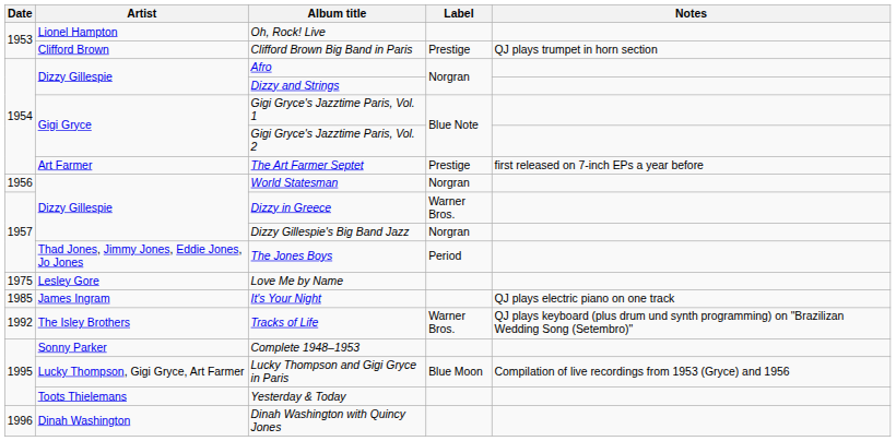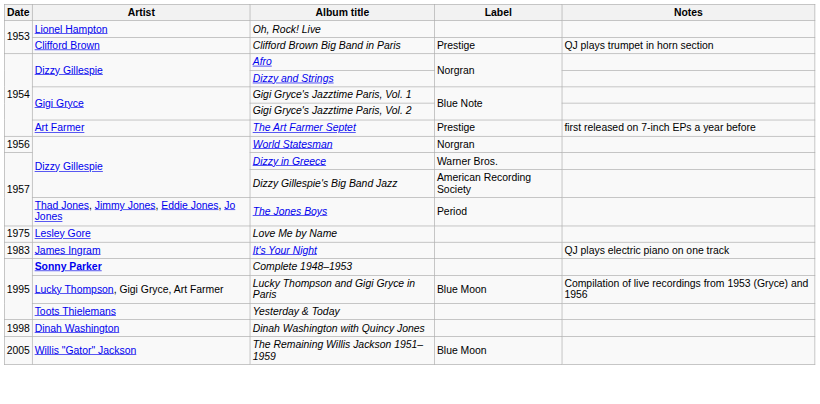 <table class="wikitable sortable" border="1">
 <tr>
 <th scope="col">Date</th>
 <th scope="col">Artist</th>
 <th scope="col">Album title</th>
 <th scope="col">Label</th>
 <th scope="col" class="unsortable">Notes</th>
 </tr>
 <tr>
 <td rowspan="2">1953</td>
 <td><a href='#'>Lionel Hampton</a></td>
 <td><em>Oh, Rock! Live</em></td>
 <td></td>
 <td></td>
 </tr>
 <tr>
 <td><a href='#'>Clifford Brown</a></td>
 <td><em>Clifford Brown Big Band in Paris</em></td>
 <td>Prestige</td>
 <td>QJ plays trumpet in horn section</td>
 </tr>
 <tr>
 <td rowspan="5">1954</td>
 <td rowspan="2"><a href='#'>Dizzy Gillespie</a></td>
 <td><em><a href='#'>Afro</a></em></td>
 <td rowspan="2">Norgran</td>
 <td></td>
 </tr>
 <tr>
 <td><em><a href='#'>Dizzy and Strings</a></em></td>
 <td></td>
 </tr>
 <tr>
 <td rowspan="2"><a href='#'>Gigi Gryce</a></td>
 <td><em>Gigi Gryce's Jazztime Paris, Vol. 1</em></td>
 <td rowspan="2">Blue Note</td>
 <td></td>
 </tr>
 <tr>
 <td><em>Gigi Gryce's Jazztime Paris, Vol. 2</em></td>
 <td></td>
 </tr>
 <tr>
 <td><a href='#'>Art Farmer</a></td>
 <td><em><a href='#'>The Art Farmer Septet</a></em></td>
 <td>Prestige</td>
 <td>first released on 7-inch EPs a year before</td>
 </tr>
 <tr>
 <td>1956</td>
 <td rowspan="3"><a href='#'>Dizzy Gillespie</a></td>
 <td><em><a href='#'>World Statesman</a></em></td>
 <td>Norgran</td>
 <td></td>
 </tr>
 <tr>
 <td rowspan="3">1957</td>
 <td><em><a href='#'>Dizzy in Greece</a></em></td>
 <td>Warner Bros.</td>
 <td></td>
 </tr>
 <tr>
 <td><em>Dizzy Gillespie's Big Band Jazz</em></td>
-<td>Norgran</td>
+<td>American Recording Society</td>
 <td></td>
 </tr>
 <tr>
 <td><a href='#'>Thad Jones</a>, <a href='#'>Jimmy Jones</a>, <a href='#'>Eddie Jones</a>, <a href='#'>Jo Jones</a></td>
 <td><em><a href='#'>The Jones Boys</a></em></td>
 <td>Period</td>
 <td></td>
 </tr>
 <tr>
 <td>1975</td>
 <td><a href='#'>Lesley Gore</a></td>
 <td><em>Love Me by Name</em></td>
 <td></td>
 <td></td>
 </tr>
 <tr>
-<td>1985</td>
+<td>1983</td>
 <td><a href='#'>James Ingram</a></td>
 <td><em><a href='#'>It's Your Night</a></em></td>
 <td></td>
 <td>QJ plays electric piano on one track</td>
 </tr>
 <tr>
-<td>1992</td>
-<td><a href='#'>The Isley Brothers</a></td>
-<td><em><a href='#'>Tracks of Life</a></em></td>
-<td>Warner Bros.</td>
-<td>QJ plays keyboard (plus drum und synth programming) on "Brazilizan Wedding Song (Setembro)"</td>
-</tr>
-<tr>
 <td rowspan="3">1995</td>
-<td><a href='#'>Sonny Parker</a></td>
+<td><strong><a href='#'>Sonny Parker</a></strong></td>
 <td><em>Complete 1948–1953</em></td>
 <td></td>
 <td></td>
 </tr>
 <tr>
 <td><a href='#'>Lucky Thompson</a>, Gigi Gryce, Art Farmer</td>
 <td><em>Lucky Thompson and Gigi Gryce in Paris</em></td>
 <td>Blue Moon</td>
 <td>Compilation of live recordings from 1953 (Gryce) and 1956</td>
 </tr>
 <tr>
 <td><a href='#'>Toots Thielemans</a></td>
 <td><em>Yesterday & Today</em></td>
 <td></td>
 <td></td>
 </tr>
 <tr>
-<td>1996</td>
+<td>1998</td>
 <td><a href='#'>Dinah Washington</a></td>
 <td><em>Dinah Washington with Quincy Jones</em></td>
 <td></td>
 <td></td>
 </tr>
+<tr>
+<td>2005</td>
+<td><a href='#'>Willis "Gator" Jackson</a></td>
+<td><em>The Remaining Willis Jackson 1951–1959</em></td>
+<td>Blue Moon</td>
+<td></td>
+</tr>
 </table>
